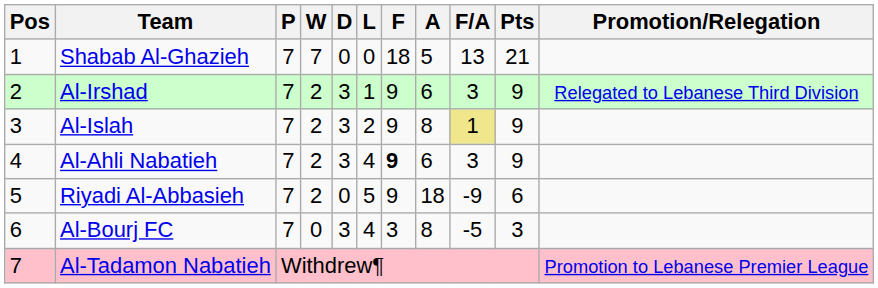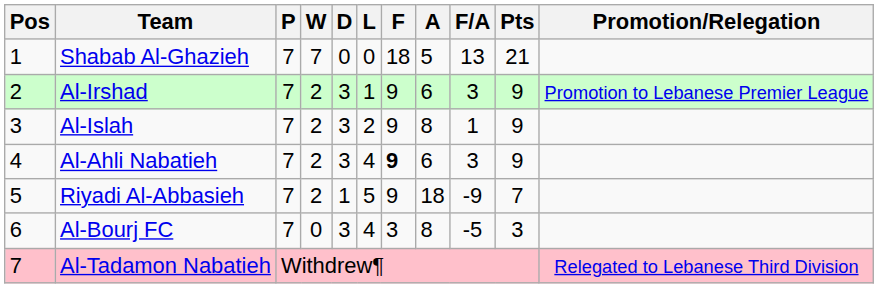 <table class="wikitable" border="1">
 <tr>
 <th>Pos</th>
 <th>Team</th>
 <th align=center>P</th>
 <th align=center>W</th>
 <th align=center>D</th>
 <th align=center>L</th>
 <th>F</th>
 <th>A</th>
 <th>F/A</th>
 <th>Pts</th>
 <th>Promotion/Relegation</th>
 </tr>
 <tr>
 <td>1</td>
 <td><a href='#'>Shabab Al-Ghazieh</a></td>
 <td align=center>7</td>
 <td align=center>7</td>
 <td align=center>0</td>
 <td align=center>0</td>
 <td>18</td>
 <td>5</td>
 <td align=center>13</td>
 <td align=center>21</td>
 <td></td>
 </tr>
 <tr bgcolor=#ccffcc>
 <td>2</td>
 <td><a href='#'>Al-Irshad</a></td>
 <td align=center>7</td>
 <td align=center>2</td>
 <td align=center>3</td>
 <td align=center>1</td>
 <td>9</td>
 <td>6</td>
 <td align=center>3</td>
 <td align=center>9</td>
-<td align=center><small><a href='#'>Relegated to Lebanese Third Division</a></small></td>
+<td><small><a href='#'>Promotion to Lebanese Premier League</a> </small></td>
 </tr>
 <tr>
 <td>3</td>
 <td><a href='#'>Al-Islah</a></td>
 <td align=center>7</td>
 <td align=center>2</td>
 <td align=center>3</td>
 <td align=center>2</td>
 <td>9</td>
 <td>8</td>
-<td align=center style="background: khaki;">1</td>
+<td align=center>1</td>
 <td align=center>9</td>
 <td></td>
 </tr>
 <tr>
 <td>4</td>
 <td><a href='#'>Al-Ahli Nabatieh</a></td>
 <td align=center>7</td>
 <td align=center>2</td>
 <td align=center>3</td>
 <td align=center>4</td>
 <td><strong>9</strong></td>
 <td>6</td>
 <td align=center>3</td>
 <td align=center>9</td>
 <td></td>
 </tr>
 <tr>
 <td>5</td>
 <td><a href='#'>Riyadi Al-Abbasieh</a></td>
 <td align=center>7</td>
 <td align=center>2</td>
-<td align=center>0</td>
+<td align=center>1</td>
 <td align=center>5</td>
 <td>9</td>
 <td>18</td>
 <td align=center>-9</td>
-<td align=center>6</td>
+<td align=center>7</td>
 <td></td>
 </tr>
 <tr>
 <td>6</td>
 <td><a href='#'>Al-Bourj FC</a></td>
 <td align=center>7</td>
 <td align=center>0</td>
 <td align=center>3</td>
 <td align=center>4</td>
 <td>3</td>
 <td>8</td>
 <td align=center>-5</td>
 <td align=center>3</td>
 <td></td>
 </tr>
 <tr bgcolor=pink>
 <td>7</td>
 <td><a href='#'>Al-Tadamon Nabatieh</a></td>
 <td colspan=8>Withdrew¶</td>
-<td><small><a href='#'>Promotion to Lebanese Premier League</a> </small></td>
+<td align=center><small><a href='#'>Relegated to Lebanese Third Division</a></small></td>
 </tr>
 </table>
